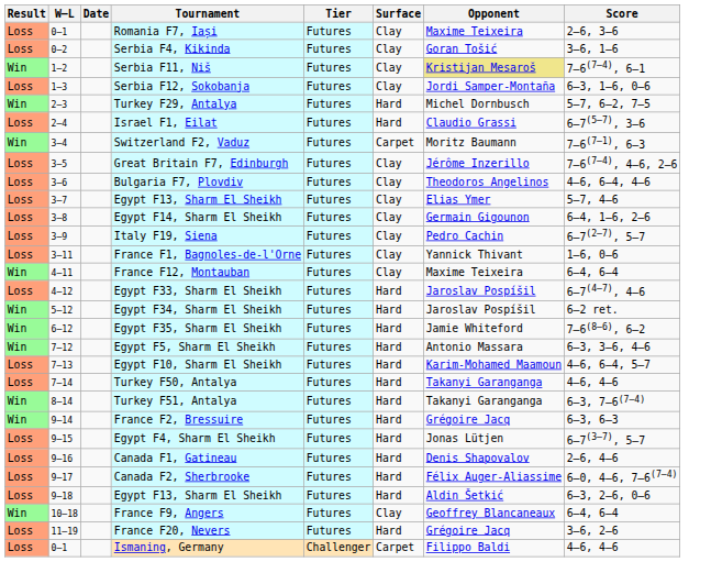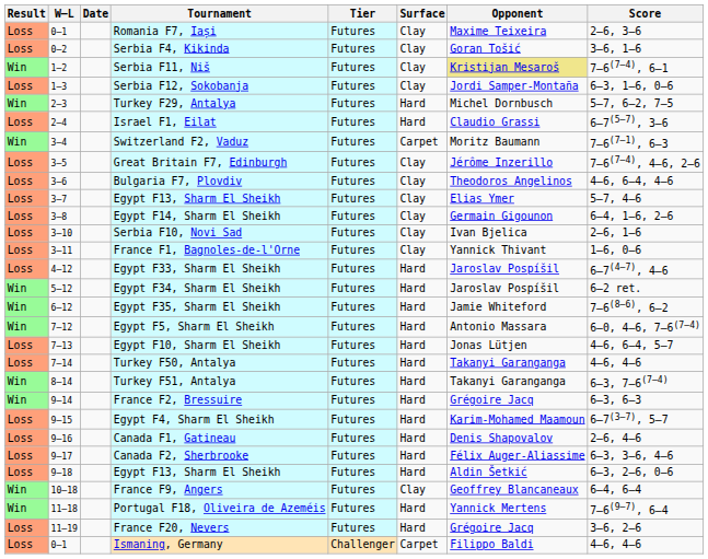 <table class="sortable wikitable">
 <tr>
 <th>Result</th>
 <th class="unsortable">W–L</th>
 <th>Date</th>
 <th>Tournament</th>
 <th>Tier</th>
 <th>Surface</th>
 <th>Opponent</th>
 <th class="unsortable">Score</th>
 </tr>
 <tr>
 <td style="background:#ffa07a;">Loss</td>
 <td><small>0–1</small></td>
 <td></td>
 <td style="background:#cffcff;">Romania F7, <a href='#'>Iași</a></td>
 <td style="background:#cffcff;">Futures</td>
 <td>Clay</td>
 <td> <a href='#'>Maxime Teixeira</a></td>
 <td>2–6, 3–6</td>
 </tr>
 <tr>
 <td style="background:#ffa07a;">Loss</td>
 <td><small>0–2</small></td>
 <td></td>
 <td style="background:#cffcff;">Serbia F4, <a href='#'>Kikinda</a></td>
 <td style="background:#cffcff;">Futures</td>
 <td>Clay</td>
 <td> <a href='#'>Goran Tošić</a></td>
 <td>3–6, 1–6</td>
 </tr>
 <tr>
 <td style="background:#98fb98;">Win</td>
 <td><small>1–2</small></td>
 <td></td>
 <td style="background:#cffcff;">Serbia F11, <a href='#'>Niš</a></td>
 <td style="background:#cffcff;">Futures</td>
 <td>Clay</td>
 <td style="background: khaki;"> <a href='#'>Kristijan Mesaroš</a></td>
 <td>7–6<sup>(7–4)</sup>, 6–1</td>
 </tr>
 <tr>
 <td style="background:#ffa07a;">Loss</td>
 <td><small>1–3</small></td>
 <td></td>
 <td style="background:#cffcff;">Serbia F12, <a href='#'>Sokobanja</a></td>
 <td style="background:#cffcff;">Futures</td>
 <td>Clay</td>
 <td> <a href='#'>Jordi Samper-Montaña</a></td>
 <td>6–3, 1–6, 0–6</td>
 </tr>
 <tr>
 <td style="background:#98fb98;">Win</td>
 <td><small>2–3</small></td>
 <td></td>
 <td style="background:#cffcff;">Turkey F29, <a href='#'>Antalya</a></td>
 <td style="background:#cffcff;">Futures</td>
 <td>Hard</td>
 <td> Michel Dornbusch</td>
 <td>5–7, 6–2, 7–5</td>
 </tr>
 <tr>
 <td style="background:#ffa07a;">Loss</td>
 <td><small>2–4</small></td>
 <td></td>
 <td style="background:#cffcff;">Israel F1, <a href='#'>Eilat</a></td>
 <td style="background:#cffcff;">Futures</td>
 <td>Hard</td>
 <td> <a href='#'>Claudio Grassi</a></td>
 <td>6–7<sup>(5–7)</sup>, 3–6</td>
 </tr>
 <tr>
 <td style="background:#98fb98;">Win</td>
 <td><small>3–4</small></td>
 <td></td>
 <td style="background:#cffcff;">Switzerland F2, <a href='#'>Vaduz</a></td>
 <td style="background:#cffcff;">Futures</td>
 <td>Carpet</td>
 <td> Moritz Baumann</td>
 <td>7–6<sup>(7–1)</sup>, 6–3</td>
 </tr>
 <tr>
 <td style="background:#ffa07a;">Loss</td>
 <td><small>3–5</small></td>
 <td></td>
 <td style="background:#cffcff;">Great Britain F7, <a href='#'>Edinburgh</a></td>
 <td style="background:#cffcff;">Futures</td>
 <td>Clay</td>
 <td> <a href='#'>Jérôme Inzerillo</a></td>
 <td>7–6<sup>(7–4)</sup>, 4–6, 2–6</td>
 </tr>
 <tr>
 <td style="background:#ffa07a;">Loss</td>
 <td><small>3–6</small></td>
 <td></td>
 <td style="background:#cffcff;">Bulgaria F7, <a href='#'>Plovdiv</a></td>
 <td style="background:#cffcff;">Futures</td>
 <td>Clay</td>
 <td> <a href='#'>Theodoros Angelinos</a></td>
 <td>4–6, 6–4, 4–6</td>
 </tr>
 <tr>
 <td style="background:#ffa07a;">Loss</td>
 <td><small>3–7</small></td>
 <td></td>
 <td style="background:#cffcff;">Egypt F13, <a href='#'>Sharm El Sheikh</a></td>
 <td style="background:#cffcff;">Futures</td>
 <td>Clay</td>
 <td> <a href='#'>Elias Ymer</a></td>
 <td>5–7, 4–6</td>
 </tr>
 <tr>
 <td style="background:#ffa07a;">Loss</td>
 <td><small>3–8</small></td>
 <td></td>
 <td style="background:#cffcff;">Egypt F14, Sharm El Sheikh</td>
 <td style="background:#cffcff;">Futures</td>
 <td>Clay</td>
 <td> <a href='#'>Germain Gigounon</a></td>
 <td>6–4, 1–6, 2–6</td>
 </tr>
 <tr>
 <td style="background:#ffa07a;">Loss</td>
-<td><small>3–9</small></td>
+<td><small>3–10</small></td>
 <td></td>
-<td style="background:#cffcff;">Italy F19, <a href='#'>Siena</a></td>
+<td style="background:#cffcff;">Serbia F10, <a href='#'>Novi Sad</a></td>
 <td style="background:#cffcff;">Futures</td>
 <td>Clay</td>
-<td> <a href='#'>Pedro Cachin</a></td>
-<td>6–7<sup>(2–7)</sup>, 5–7</td>
+<td> Ivan Bjelica</td>
+<td>2–6, 1–6</td>
 </tr>
 <tr>
 <td style="background:#ffa07a;">Loss</td>
 <td><small>3–11</small></td>
 <td></td>
 <td style="background:#cffcff;">France F1, <a href='#'>Bagnoles-de-l'Orne</a></td>
 <td style="background:#cffcff;">Futures</td>
 <td>Clay</td>
 <td> Yannick Thivant</td>
 <td>1–6, 0–6</td>
-</tr>
-<tr>
-<td style="background:#98fb98;">Win</td>
-<td><small>4–11</small></td>
-<td></td>
-<td style="background:#cffcff;">France F12, <a href='#'>Montauban</a></td>
-<td style="background:#cffcff;">Futures</td>
-<td>Clay</td>
-<td> Maxime Teixeira</td>
-<td>6–4, 6–4</td>
 </tr>
 <tr>
 <td style="background:#ffa07a;">Loss</td>
 <td><small>4–12</small></td>
 <td></td>
 <td style="background:#cffcff;">Egypt F33, Sharm El Sheikh</td>
 <td style="background:#cffcff;">Futures</td>
 <td>Hard</td>
 <td> <a href='#'>Jaroslav Pospíšil</a></td>
 <td>6–7<sup>(4–7)</sup>, 4–6</td>
 </tr>
 <tr>
 <td style="background:#98fb98;">Win</td>
 <td><small>5–12</small></td>
 <td></td>
 <td style="background:#cffcff;">Egypt F34, Sharm El Sheikh</td>
 <td style="background:#cffcff;">Futures</td>
 <td>Hard</td>
 <td> Jaroslav Pospíšil</td>
 <td>6–2 ret.</td>
 </tr>
 <tr>
 <td style="background:#98fb98;">Win</td>
 <td><small>6–12</small></td>
 <td></td>
 <td style="background:#cffcff;">Egypt F35, Sharm El Sheikh</td>
 <td style="background:#cffcff;">Futures</td>
 <td>Hard</td>
 <td> Jamie Whiteford</td>
 <td>7–6<sup>(8–6)</sup>, 6–2</td>
 </tr>
 <tr>
 <td style="background:#98fb98;">Win</td>
 <td><small>7–12</small></td>
 <td></td>
 <td style="background:#cffcff;">Egypt F5, Sharm El Sheikh</td>
 <td style="background:#cffcff;">Futures</td>
 <td>Hard</td>
 <td> Antonio Massara</td>
-<td>6–3, 3–6, 4–6</td>
+<td>6–0, 4–6, 7–6<sup>(7–4)</sup></td>
 </tr>
 <tr>
 <td style="background:#ffa07a;">Loss</td>
 <td><small>7–13</small></td>
 <td></td>
 <td style="background:#cffcff;">Egypt F10, Sharm El Sheikh</td>
 <td style="background:#cffcff;">Futures</td>
 <td>Hard</td>
-<td> <a href='#'>Karim-Mohamed Maamoun</a></td>
+<td> Jonas Lütjen</td>
 <td>4–6, 6–4, 5–7</td>
 </tr>
 <tr>
 <td style="background:#ffa07a;">Loss</td>
 <td><small>7–14</small></td>
 <td></td>
 <td style="background:#cffcff;">Turkey F50, Antalya</td>
 <td style="background:#cffcff;">Futures</td>
 <td>Hard</td>
 <td> <a href='#'>Takanyi Garanganga</a></td>
 <td>4–6, 4–6</td>
 </tr>
 <tr>
 <td style="background:#98fb98;">Win</td>
 <td><small>8–14</small></td>
 <td></td>
 <td style="background:#cffcff;">Turkey F51, Antalya</td>
 <td style="background:#cffcff;">Futures</td>
 <td>Hard</td>
 <td> Takanyi Garanganga</td>
 <td>6–3, 7–6<sup>(7–4)</sup></td>
 </tr>
 <tr>
 <td style="background:#98fb98;">Win</td>
 <td><small>9–14</small></td>
 <td></td>
 <td style="background:#cffcff;">France F2, <a href='#'>Bressuire</a></td>
 <td style="background:#cffcff;">Futures</td>
 <td>Hard</td>
 <td> <a href='#'>Grégoire Jacq</a></td>
 <td>6–3, 6–3</td>
 </tr>
 <tr>
 <td style="background:#ffa07a;">Loss</td>
 <td><small>9–15</small></td>
 <td></td>
 <td style="background:#cffcff;">Egypt F4, Sharm El Sheikh</td>
 <td style="background:#cffcff;">Futures</td>
 <td>Hard</td>
-<td> Jonas Lütjen</td>
+<td> <a href='#'>Karim-Mohamed Maamoun</a></td>
 <td>6–7<sup>(3–7)</sup>, 5–7</td>
 </tr>
 <tr>
 <td style="background:#ffa07a;">Loss</td>
 <td><small>9–16</small></td>
 <td></td>
 <td style="background:#cffcff;">Canada F1, <a href='#'>Gatineau</a></td>
 <td style="background:#cffcff;">Futures</td>
 <td>Hard</td>
 <td> <a href='#'>Denis Shapovalov</a></td>
 <td>2–6, 4–6</td>
 </tr>
 <tr>
 <td style="background:#ffa07a;">Loss</td>
 <td><small>9–17</small></td>
 <td></td>
 <td style="background:#cffcff;">Canada F2, <a href='#'>Sherbrooke</a></td>
 <td style="background:#cffcff;">Futures</td>
 <td>Hard</td>
 <td> <a href='#'>Félix Auger-Aliassime</a></td>
-<td>6–0, 4–6, 7–6<sup>(7–4)</sup></td>
+<td>6–3, 3–6, 4–6</td>
 </tr>
 <tr>
 <td style="background:#ffa07a;">Loss</td>
 <td><small>9–18</small></td>
 <td></td>
 <td style="background:#cffcff;">Egypt F13, Sharm El Sheikh</td>
 <td style="background:#cffcff;">Futures</td>
 <td>Hard</td>
 <td> <a href='#'>Aldin Šetkić</a></td>
 <td>6–3, 2–6, 0–6</td>
 </tr>
 <tr>
 <td style="background:#98fb98;">Win</td>
 <td><small>10–18</small></td>
 <td></td>
 <td style="background:#cffcff;">France F9, <a href='#'>Angers</a></td>
 <td style="background:#cffcff;">Futures</td>
 <td>Clay</td>
 <td> <a href='#'>Geoffrey Blancaneaux</a></td>
 <td>6–4, 6–4</td>
 </tr>
 <tr>
+<td style="background:#98fb98;">Win</td>
+<td><small>11–18</small></td>
+<td></td>
+<td style="background:#cffcff;">Portugal F18, <a href='#'>Oliveira de Azeméis</a></td>
+<td style="background:#cffcff;">Futures</td>
+<td>Hard</td>
+<td> <a href='#'>Yannick Mertens</a></td>
+<td>7–6<sup>(9–7)</sup>, 6–4</td>
+</tr>
+<tr>
 <td style="background:#ffa07a;">Loss</td>
 <td><small>11–19</small></td>
 <td></td>
 <td style="background:#cffcff;">France F20, <a href='#'>Nevers</a></td>
 <td style="background:#cffcff;">Futures</td>
 <td>Hard</td>
 <td> <a href='#'>Grégoire Jacq</a></td>
 <td>3–6, 2–6</td>
 </tr>
 <tr>
 <td style="background:#ffa07a;">Loss</td>
 <td><small>0–1</small></td>
 <td><a href='#'></a></td>
 <td bgcolor=moccasin><a href='#'>Ismaning</a>, Germany</td>
 <td bgcolor=moccasin>Challenger</td>
 <td>Carpet</td>
 <td> <a href='#'>Filippo Baldi</a></td>
 <td>4–6, 4–6</td>
 </tr>
 </table>
